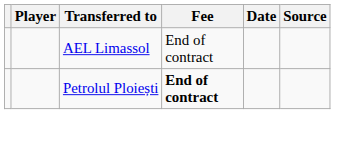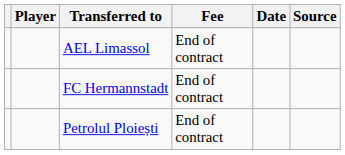 <table class="wikitable plainrowheaders sortable">
 <tr>
 <th></th>
 <th scope="col">Player</th>
 <th>Transferred to</th>
 <th style="width: 80px;">Fee</th>
 <th scope="col">Date</th>
 <th scope="col">Source</th>
 </tr>
 <tr>
 <td align="center"></td>
 <td> </td>
 <td> <a href='#'>AEL Limassol</a></td>
 <td>End of contract</td>
 <td></td>
 <td></td>
 </tr>
 <tr>
 <td align="center"></td>
 <td> </td>
+<td> <a href='#'>FC Hermannstadt</a></td>
+<td>End of contract</td>
+<td></td>
+<td></td>
+</tr>
+<tr>
+<td align="center"></td>
+<td> </td>
 <td> <a href='#'>Petrolul Ploiești</a></td>
-<td><strong>End of contract</strong></td>
+<td>End of contract</td>
 <td></td>
 <td></td>
 </tr>
 </table>
